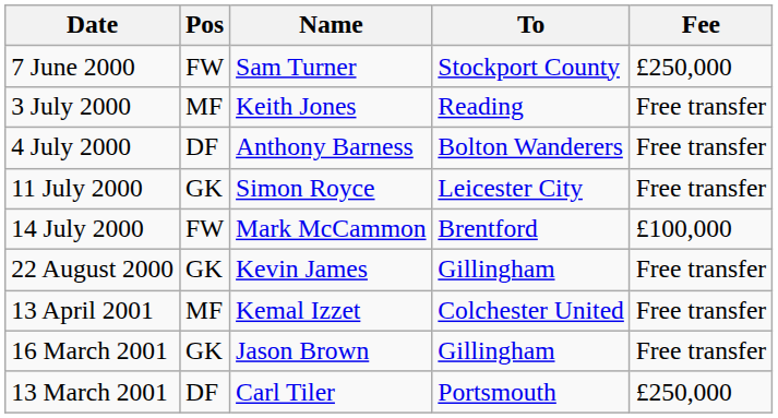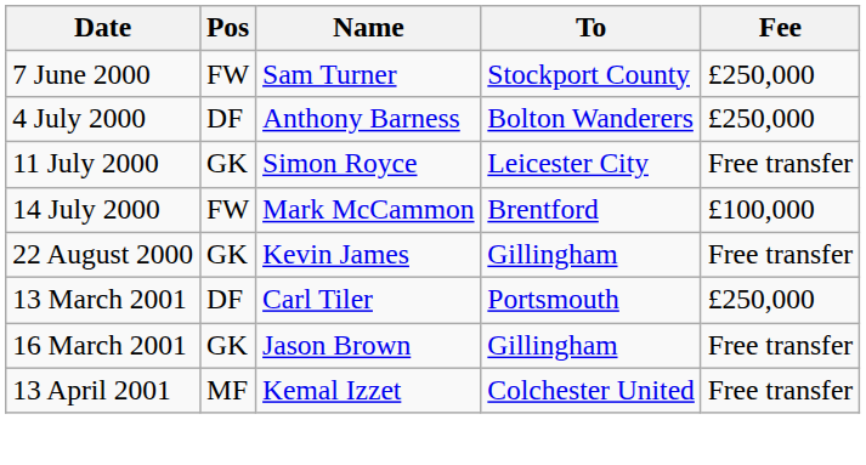 <table class="wikitable">
 <tr>
 <th>Date</th>
 <th>Pos</th>
 <th>Name</th>
 <th>To</th>
 <th>Fee</th>
 </tr>
 <tr>
 <td>7 June 2000</td>
 <td>FW</td>
 <td><a href='#'>Sam Turner</a></td>
 <td><a href='#'>Stockport County</a></td>
 <td>£250,000</td>
 </tr>
 <tr>
-<td>3 July 2000</td>
-<td>MF</td>
-<td><a href='#'>Keith Jones</a></td>
-<td><a href='#'>Reading</a></td>
-<td>Free transfer</td>
-</tr>
-<tr>
 <td>4 July 2000</td>
 <td>DF</td>
 <td><a href='#'>Anthony Barness</a></td>
 <td><a href='#'>Bolton Wanderers</a></td>
-<td>Free transfer</td>
+<td>£250,000</td>
 </tr>
 <tr>
 <td>11 July 2000</td>
 <td>GK</td>
 <td><a href='#'>Simon Royce</a></td>
 <td><a href='#'>Leicester City</a></td>
 <td>Free transfer</td>
 </tr>
 <tr>
 <td>14 July 2000</td>
 <td>FW</td>
 <td><a href='#'>Mark McCammon</a></td>
 <td><a href='#'>Brentford</a></td>
 <td>£100,000</td>
 </tr>
 <tr>
 <td>22 August 2000</td>
 <td>GK</td>
 <td><a href='#'>Kevin James</a></td>
 <td><a href='#'>Gillingham</a></td>
 <td>Free transfer</td>
 </tr>
 <tr>
-<td>13 April 2001</td>
-<td>MF</td>
-<td><a href='#'>Kemal Izzet</a></td>
-<td><a href='#'>Colchester United</a></td>
-<td>Free transfer</td>
+<td>13 March 2001</td>
+<td>DF</td>
+<td><a href='#'>Carl Tiler</a></td>
+<td><a href='#'>Portsmouth</a></td>
+<td>£250,000</td>
 </tr>
 <tr>
 <td>16 March 2001</td>
 <td>GK</td>
 <td><a href='#'>Jason Brown</a></td>
 <td><a href='#'>Gillingham</a></td>
 <td>Free transfer</td>
 </tr>
 <tr>
-<td>13 March 2001</td>
-<td>DF</td>
-<td><a href='#'>Carl Tiler</a></td>
-<td><a href='#'>Portsmouth</a></td>
-<td>£250,000</td>
+<td>13 April 2001</td>
+<td>MF</td>
+<td><a href='#'>Kemal Izzet</a></td>
+<td><a href='#'>Colchester United</a></td>
+<td>Free transfer</td>
 </tr>
 </table>
